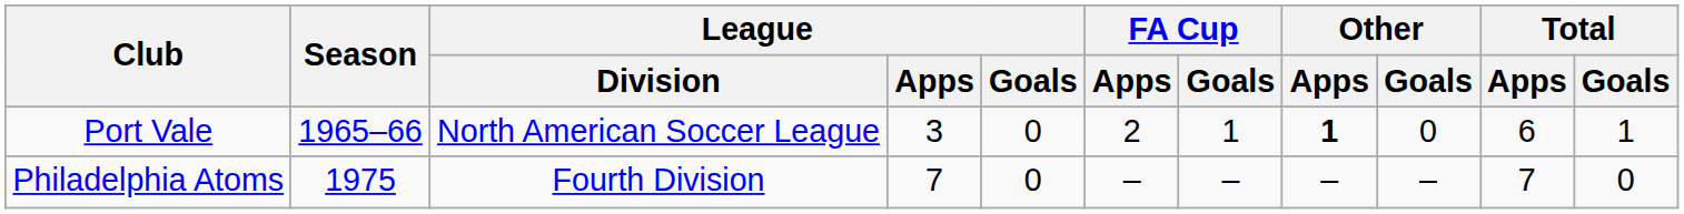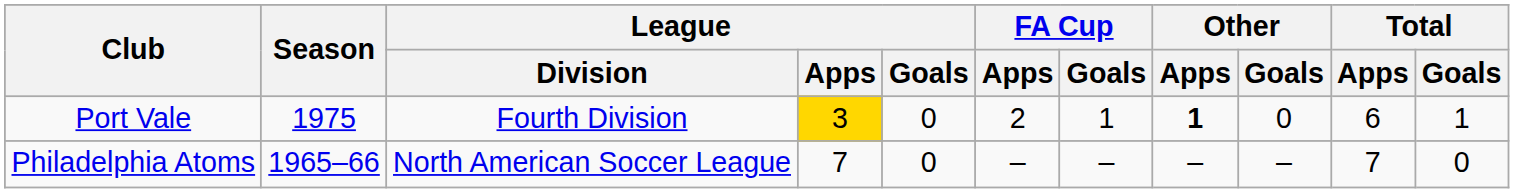 <table class="wikitable" style="text-align:center">
 <tr>
 <th rowspan="2">Club</th>
 <th rowspan="2">Season</th>
 <th colspan="3">League</th>
 <th colspan="2"><a href='#'>FA Cup</a></th>
 <th colspan="2">Other</th>
 <th colspan="2">Total</th>
 </tr>
 <tr>
 <th>Division</th>
 <th>Apps</th>
 <th>Goals</th>
 <th>Apps</th>
 <th>Goals</th>
 <th>Apps</th>
 <th>Goals</th>
 <th>Apps</th>
 <th>Goals</th>
 </tr>
 <tr>
 <td><a href='#'>Port Vale</a></td>
-<td><a href='#'>1965–66</a></td>
-<td><a href='#'>North American Soccer League</a></td>
-<td>3</td>
+<td><a href='#'>1975</a></td>
+<td><a href='#'>Fourth Division</a></td>
+<td style="background: gold;">3</td>
 <td>0</td>
 <td>2</td>
 <td>1</td>
 <td><strong>1</strong></td>
 <td>0</td>
 <td>6</td>
 <td>1</td>
 </tr>
 <tr>
 <td><a href='#'>Philadelphia Atoms</a></td>
-<td><a href='#'>1975</a></td>
-<td><a href='#'>Fourth Division</a></td>
+<td><a href='#'>1965–66</a></td>
+<td><a href='#'>North American Soccer League</a></td>
 <td>7</td>
 <td>0</td>
 <td>–</td>
 <td>–</td>
 <td>–</td>
 <td>–</td>
 <td>7</td>
 <td>0</td>
 </tr>
 </table>
